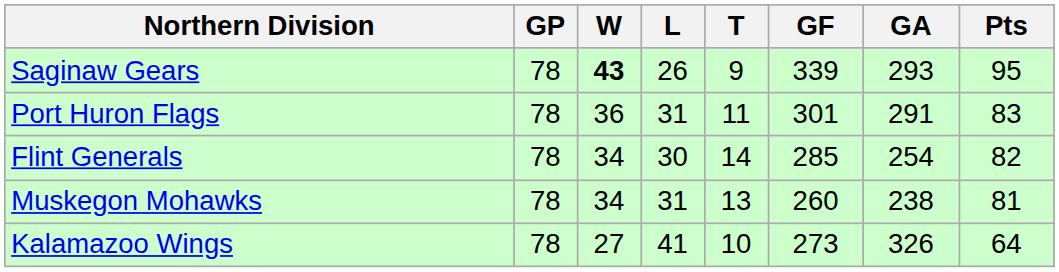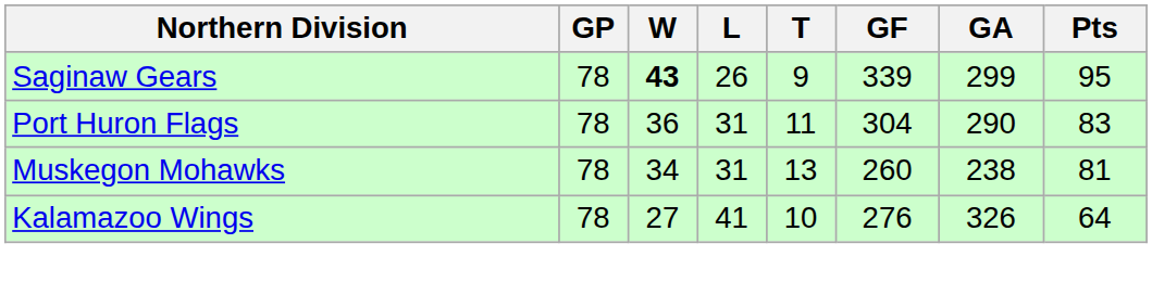 <table class="wikitable">
 <tr>
 <th width="40%">Northern Division</th>
 <th width="5%">GP</th>
 <th width="5%">W</th>
 <th width="5%">L</th>
 <th width="5%">T</th>
 <th width="7.5%">GF</th>
 <th width="7.5%">GA</th>
 <th width="7.5%">Pts</th>
 </tr>
 <tr align="center" bgcolor="#CCFFCC">
 <td align="left"><a href='#'>Saginaw Gears</a></td>
 <td>78</td>
 <td><strong>43</strong></td>
 <td>26</td>
 <td>9</td>
 <td>339</td>
-<td>293</td>
+<td>299</td>
 <td>95</td>
 </tr>
 <tr align="center" bgcolor="#CCFFCC">
 <td align="left"><a href='#'>Port Huron Flags</a></td>
 <td>78</td>
 <td>36</td>
 <td>31</td>
 <td>11</td>
-<td>301</td>
-<td>291</td>
+<td>304</td>
+<td>290</td>
 <td>83</td>
-</tr>
-<tr align="center" bgcolor="#CCFFCC">
-<td align="left"><a href='#'>Flint Generals</a></td>
-<td>78</td>
-<td>34</td>
-<td>30</td>
-<td>14</td>
-<td>285</td>
-<td>254</td>
-<td>82</td>
 </tr>
 <tr align="center" bgcolor="#CCFFCC">
 <td align="left"><a href='#'>Muskegon Mohawks</a></td>
 <td>78</td>
 <td>34</td>
 <td>31</td>
 <td>13</td>
 <td>260</td>
 <td>238</td>
 <td>81</td>
 </tr>
 <tr align="center" bgcolor="#CCFFCC">
 <td align="left"><a href='#'>Kalamazoo Wings</a></td>
 <td>78</td>
 <td>27</td>
 <td>41</td>
 <td>10</td>
-<td>273</td>
+<td>276</td>
 <td>326</td>
 <td>64</td>
 </tr>
 </table>
